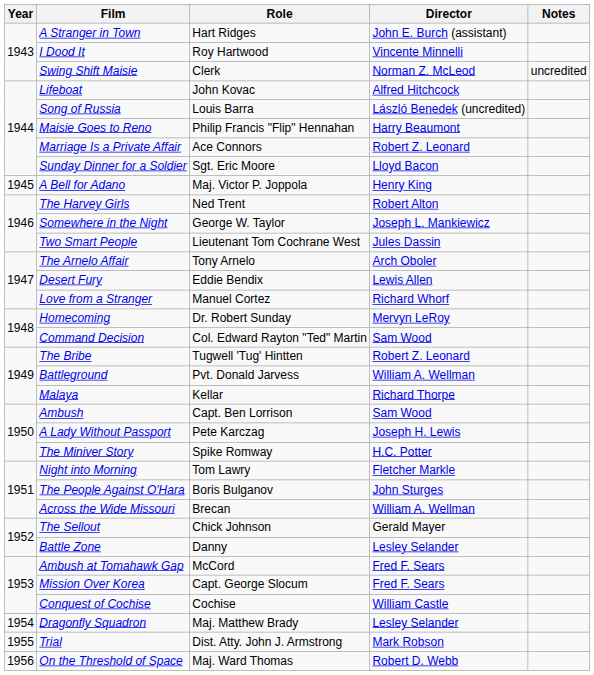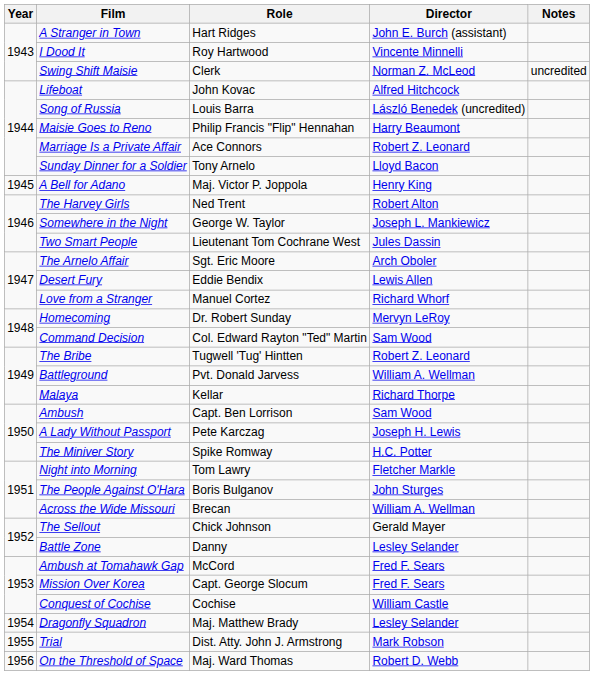 <table class="wikitable sortable">
 <tr>
 <th>Year</th>
 <th>Film</th>
 <th>Role</th>
 <th>Director</th>
 <th class="unsortable">Notes</th>
 </tr>
 <tr>
 <td rowspan=3>1943</td>
 <td><em><a href='#'>A Stranger in Town</a></em></td>
 <td>Hart Ridges</td>
 <td><a href='#'>John E. Burch</a> (assistant)</td>
 <td></td>
 </tr>
 <tr>
 <td><em><a href='#'>I Dood It</a></em></td>
 <td>Roy Hartwood</td>
 <td><a href='#'>Vincente Minnelli</a></td>
 <td></td>
 </tr>
 <tr>
 <td><em><a href='#'>Swing Shift Maisie</a></em></td>
 <td>Clerk</td>
 <td><a href='#'>Norman Z. McLeod</a></td>
 <td>uncredited</td>
 </tr>
 <tr>
 <td rowspan=5>1944</td>
 <td><em><a href='#'>Lifeboat</a></em></td>
 <td>John Kovac</td>
 <td><a href='#'>Alfred Hitchcock</a></td>
 <td></td>
 </tr>
 <tr>
 <td><em><a href='#'>Song of Russia</a></em></td>
 <td>Louis Barra</td>
 <td><a href='#'>László Benedek</a> (uncredited)</td>
 <td></td>
 </tr>
 <tr>
 <td><em><a href='#'>Maisie Goes to Reno</a></em></td>
 <td>Philip Francis "Flip" Hennahan</td>
 <td><a href='#'>Harry Beaumont</a></td>
 <td></td>
 </tr>
 <tr>
 <td><em><a href='#'>Marriage Is a Private Affair</a></em></td>
 <td>Ace Connors</td>
 <td><a href='#'>Robert Z. Leonard</a></td>
 <td></td>
 </tr>
 <tr>
 <td><em><a href='#'>Sunday Dinner for a Soldier</a></em></td>
-<td>Sgt. Eric Moore</td>
+<td>Tony Arnelo</td>
 <td><a href='#'>Lloyd Bacon</a></td>
 <td></td>
 </tr>
 <tr>
 <td>1945</td>
 <td><em><a href='#'>A Bell for Adano</a></em></td>
 <td>Maj. Victor P. Joppola</td>
 <td><a href='#'>Henry King</a></td>
 <td></td>
 </tr>
 <tr>
 <td rowspan=3>1946</td>
 <td><em><a href='#'>The Harvey Girls</a></em></td>
 <td>Ned Trent</td>
 <td><a href='#'>Robert Alton</a></td>
 <td></td>
 </tr>
 <tr>
 <td><em><a href='#'>Somewhere in the Night</a></em></td>
 <td>George W. Taylor</td>
 <td><a href='#'>Joseph L. Mankiewicz</a></td>
 <td></td>
 </tr>
 <tr>
 <td><em><a href='#'>Two Smart People</a></em></td>
 <td>Lieutenant Tom Cochrane West</td>
 <td><a href='#'>Jules Dassin</a></td>
 <td></td>
 </tr>
 <tr>
 <td rowspan=3>1947</td>
 <td><em><a href='#'>The Arnelo Affair</a></em></td>
-<td>Tony Arnelo</td>
+<td>Sgt. Eric Moore</td>
 <td><a href='#'>Arch Oboler</a></td>
 <td></td>
 </tr>
 <tr>
 <td><em><a href='#'>Desert Fury</a></em></td>
 <td>Eddie Bendix</td>
 <td><a href='#'>Lewis Allen</a></td>
 <td></td>
 </tr>
 <tr>
 <td><em><a href='#'>Love from a Stranger</a></em></td>
 <td>Manuel Cortez</td>
 <td><a href='#'>Richard Whorf</a></td>
 <td></td>
 </tr>
 <tr>
 <td rowspan=2>1948</td>
 <td><em><a href='#'>Homecoming</a></em></td>
 <td>Dr. Robert Sunday</td>
 <td><a href='#'>Mervyn LeRoy</a></td>
 <td></td>
 </tr>
 <tr>
 <td><em><a href='#'>Command Decision</a></em></td>
 <td>Col. Edward Rayton "Ted" Martin</td>
 <td><a href='#'>Sam Wood</a></td>
 <td></td>
 </tr>
 <tr>
 <td rowspan=3>1949</td>
 <td><em><a href='#'>The Bribe</a></em></td>
 <td>Tugwell 'Tug' Hintten</td>
 <td><a href='#'>Robert Z. Leonard</a></td>
 <td></td>
 </tr>
 <tr>
 <td><em><a href='#'>Battleground</a></em></td>
 <td>Pvt. Donald Jarvess</td>
 <td><a href='#'>William A. Wellman</a></td>
 <td></td>
 </tr>
 <tr>
 <td><em><a href='#'>Malaya</a></em></td>
 <td>Kellar</td>
 <td><a href='#'>Richard Thorpe</a></td>
 <td></td>
 </tr>
 <tr>
 <td rowspan=3>1950</td>
 <td><em><a href='#'>Ambush</a></em></td>
 <td>Capt. Ben Lorrison</td>
 <td><a href='#'>Sam Wood</a></td>
 <td></td>
 </tr>
 <tr>
 <td><em><a href='#'>A Lady Without Passport</a></em></td>
 <td>Pete Karczag</td>
 <td><a href='#'>Joseph H. Lewis</a></td>
 <td></td>
 </tr>
 <tr>
 <td><em><a href='#'>The Miniver Story</a></em></td>
 <td>Spike Romway</td>
 <td><a href='#'>H.C. Potter</a></td>
 <td></td>
 </tr>
 <tr>
 <td rowspan=3>1951</td>
 <td><em><a href='#'>Night into Morning</a></em></td>
 <td>Tom Lawry</td>
 <td><a href='#'>Fletcher Markle</a></td>
 <td></td>
 </tr>
 <tr>
 <td><em><a href='#'>The People Against O'Hara</a></em></td>
 <td>Boris Bulganov</td>
 <td><a href='#'>John Sturges</a></td>
 <td></td>
 </tr>
 <tr>
 <td><em><a href='#'>Across the Wide Missouri</a></em></td>
 <td>Brecan</td>
 <td><a href='#'>William A. Wellman</a></td>
 <td></td>
 </tr>
 <tr>
 <td rowspan=2>1952</td>
 <td><em><a href='#'>The Sellout</a></em></td>
 <td>Chick Johnson</td>
 <td>Gerald Mayer</td>
 <td></td>
 </tr>
 <tr>
 <td><em><a href='#'>Battle Zone</a></em></td>
 <td>Danny</td>
 <td><a href='#'>Lesley Selander</a></td>
 <td></td>
 </tr>
 <tr>
 <td rowspan=3>1953</td>
 <td><em><a href='#'>Ambush at Tomahawk Gap</a></em></td>
 <td>McCord</td>
 <td><a href='#'>Fred F. Sears</a></td>
 <td></td>
 </tr>
 <tr>
 <td><em><a href='#'>Mission Over Korea</a></em></td>
 <td>Capt. George Slocum</td>
 <td><a href='#'>Fred F. Sears</a></td>
 <td></td>
 </tr>
 <tr>
 <td><em><a href='#'>Conquest of Cochise</a></em></td>
 <td>Cochise</td>
 <td><a href='#'>William Castle</a></td>
 <td></td>
 </tr>
 <tr>
 <td>1954</td>
 <td><em><a href='#'>Dragonfly Squadron</a></em></td>
 <td>Maj. Matthew Brady</td>
 <td><a href='#'>Lesley Selander</a></td>
 <td></td>
 </tr>
 <tr>
 <td>1955</td>
 <td><em><a href='#'>Trial</a></em></td>
 <td>Dist. Atty. John J. Armstrong</td>
 <td><a href='#'>Mark Robson</a></td>
 <td></td>
 </tr>
 <tr>
 <td>1956</td>
 <td><em><a href='#'>On the Threshold of Space</a></em></td>
 <td>Maj. Ward Thomas</td>
 <td><a href='#'>Robert D. Webb</a></td>
 <td></td>
 </tr>
 </table>
